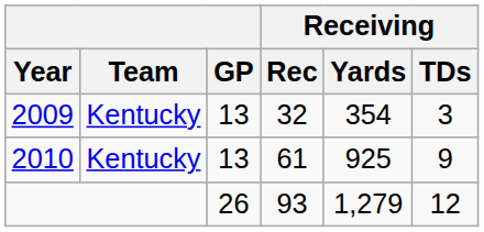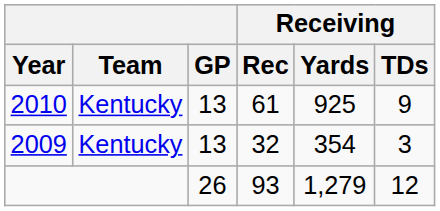 <table class="wikitable" style="text-align:center;">
 <tr>
 <th colspan=3></th>
 <th colspan=3>Receiving</th>
 </tr>
 <tr>
 <th>Year</th>
 <th>Team</th>
 <th>GP</th>
 <th>Rec</th>
 <th>Yards</th>
 <th>TDs</th>
 </tr>
 <tr>
+<td><a href='#'>2010</a></td>
+<td><a href='#'>Kentucky</a></td>
+<td>13</td>
+<td>61</td>
+<td>925</td>
+<td>9</td>
+</tr>
+<tr>
 <td><a href='#'>2009</a></td>
 <td><a href='#'>Kentucky</a></td>
 <td>13</td>
 <td>32</td>
 <td>354</td>
 <td>3</td>
-</tr>
-<tr>
-<td><a href='#'>2010</a></td>
-<td><a href='#'>Kentucky</a></td>
-<td>13</td>
-<td>61</td>
-<td>925</td>
-<td>9</td>
 </tr>
 <tr>
 <td colspan=2></td>
 <td>26</td>
 <td>93</td>
 <td>1,279</td>
 <td>12</td>
 </tr>
 </table>
